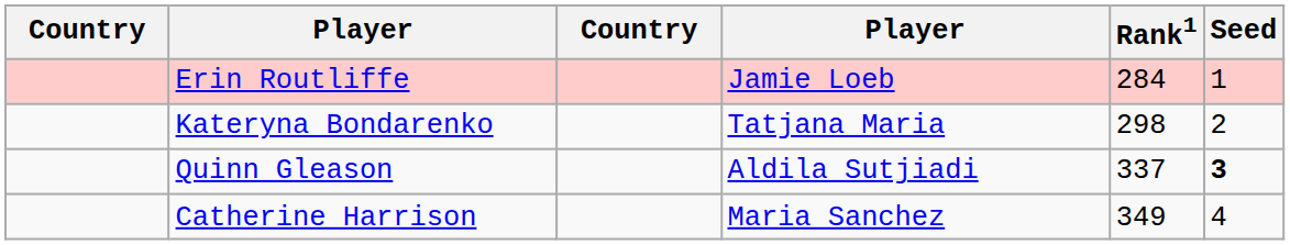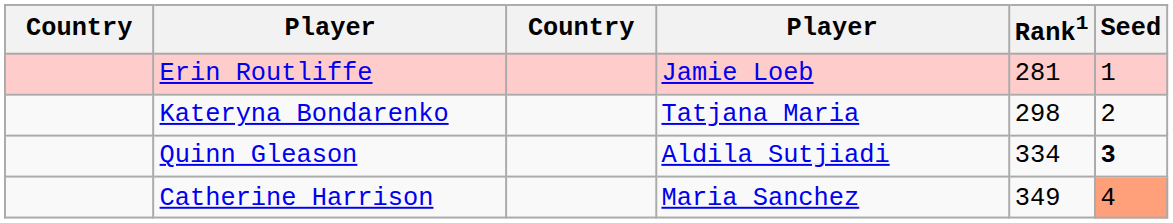 <table class="sortable wikitable">
 <tr>
 <th width="70">Country</th>
 <th width="175">Player</th>
 <th width="70">Country</th>
 <th width="175">Player</th>
 <th>Rank<sup>1</sup></th>
 <th>Seed</th>
 </tr>
 <tr bgcolor=#fcc>
 <td></td>
 <td><a href='#'>Erin Routliffe</a></td>
 <td></td>
 <td><a href='#'>Jamie Loeb</a></td>
-<td>284</td>
+<td>281</td>
 <td>1</td>
 </tr>
 <tr>
 <td></td>
 <td><a href='#'>Kateryna Bondarenko</a></td>
 <td></td>
 <td><a href='#'>Tatjana Maria</a></td>
 <td>298</td>
 <td>2</td>
 </tr>
 <tr>
 <td></td>
 <td><a href='#'>Quinn Gleason</a></td>
 <td></td>
 <td><a href='#'>Aldila Sutjiadi</a></td>
-<td>337</td>
+<td>334</td>
 <td><strong>3</strong></td>
 </tr>
 <tr>
 <td></td>
 <td><a href='#'>Catherine Harrison</a></td>
 <td></td>
 <td><a href='#'>Maria Sanchez</a></td>
 <td>349</td>
-<td>4</td>
+<td style="background: lightsalmon;">4</td>
 </tr>
 </table>
